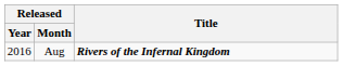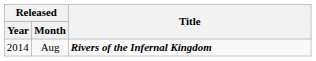 <table class="wikitable">
 <tr>
 <th colspan="2">Released</th>
 <th rowspan="2" width="350">Title</th>
 </tr>
 <tr>
 <th style="width:33px;">Year</th>
 <th style="width:44px;">Month</th>
 </tr>
 <tr>
-<td>2016</td>
+<td>2014</td>
 <td align="center">Aug</td>
 <td><strong><em>Rivers of the Infernal Kingdom</em></strong></td>
 </tr>
 </table>
